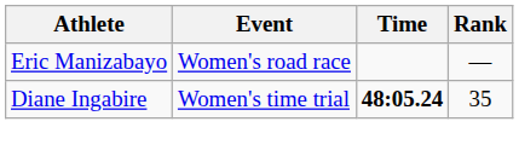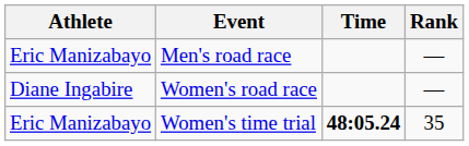 <table class=wikitable style=font-size:95%;text-align:center>
 <tr>
 <th>Athlete</th>
 <th>Event</th>
 <th>Time</th>
 <th>Rank</th>
 </tr>
 <tr align=center>
 <td align=left><a href='#'>Eric Manizabayo</a></td>
+<td align=left><a href='#'>Men's road race</a></td>
+<td></td>
+<td>—</td>
+</tr>
+<tr align=center>
+<td align=left><a href='#'>Diane Ingabire</a></td>
 <td align="left"><a href='#'>Women's road race</a></td>
 <td></td>
 <td>—</td>
 </tr>
 <tr align=center>
-<td align=left><a href='#'>Diane Ingabire</a></td>
+<td align=left><a href='#'>Eric Manizabayo</a></td>
 <td align=left><a href='#'>Women's time trial</a></td>
 <td><strong>48:05.24</strong></td>
 <td>35</td>
 </tr>
 </table>
